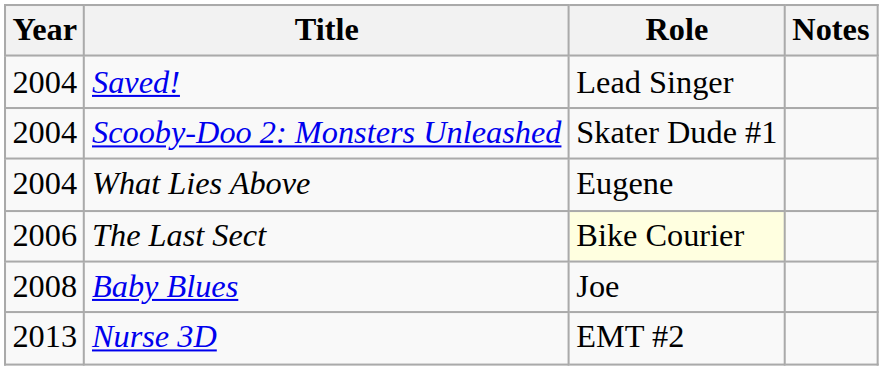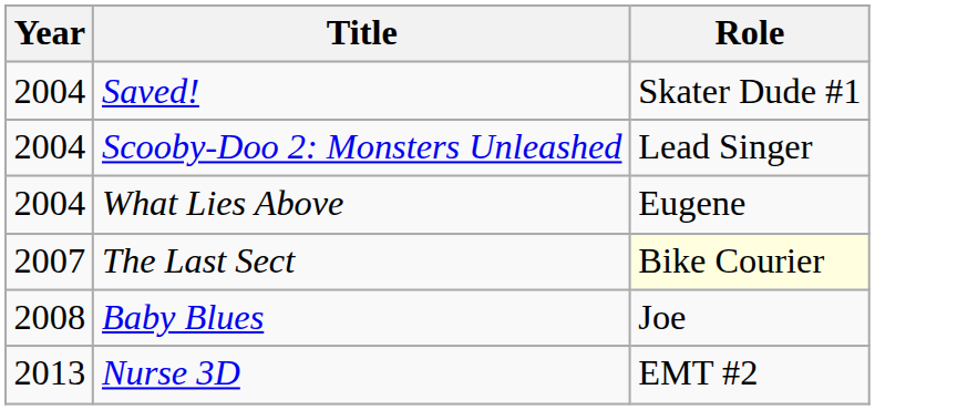 <table class="wikitable sortable">
 <tr>
 <th>Year</th>
 <th>Title</th>
 <th>Role</th>
-<th>Notes</th>
 </tr>
 <tr>
 <td>2004</td>
 <td><em><a href='#'>Saved!</a></em></td>
-<td>Lead Singer</td>
-<td></td>
+<td>Skater Dude #1</td>
 </tr>
 <tr>
 <td>2004</td>
 <td><em><a href='#'>Scooby-Doo 2: Monsters Unleashed</a></em></td>
-<td>Skater Dude #1</td>
-<td></td>
+<td>Lead Singer</td>
 </tr>
 <tr>
 <td>2004</td>
 <td><em>What Lies Above</em></td>
 <td>Eugene</td>
-<td></td>
 </tr>
 <tr>
-<td>2006</td>
+<td>2007</td>
 <td><em>The Last Sect</em></td>
 <td style="background: lightyellow;">Bike Courier</td>
-<td></td>
 </tr>
 <tr>
 <td>2008</td>
 <td><a href='#'><em>Baby Blues</em></a></td>
 <td>Joe</td>
-<td></td>
 </tr>
 <tr>
 <td>2013</td>
 <td><em><a href='#'>Nurse 3D</a></em></td>
 <td>EMT #2</td>
-<td></td>
 </tr>
 </table>
